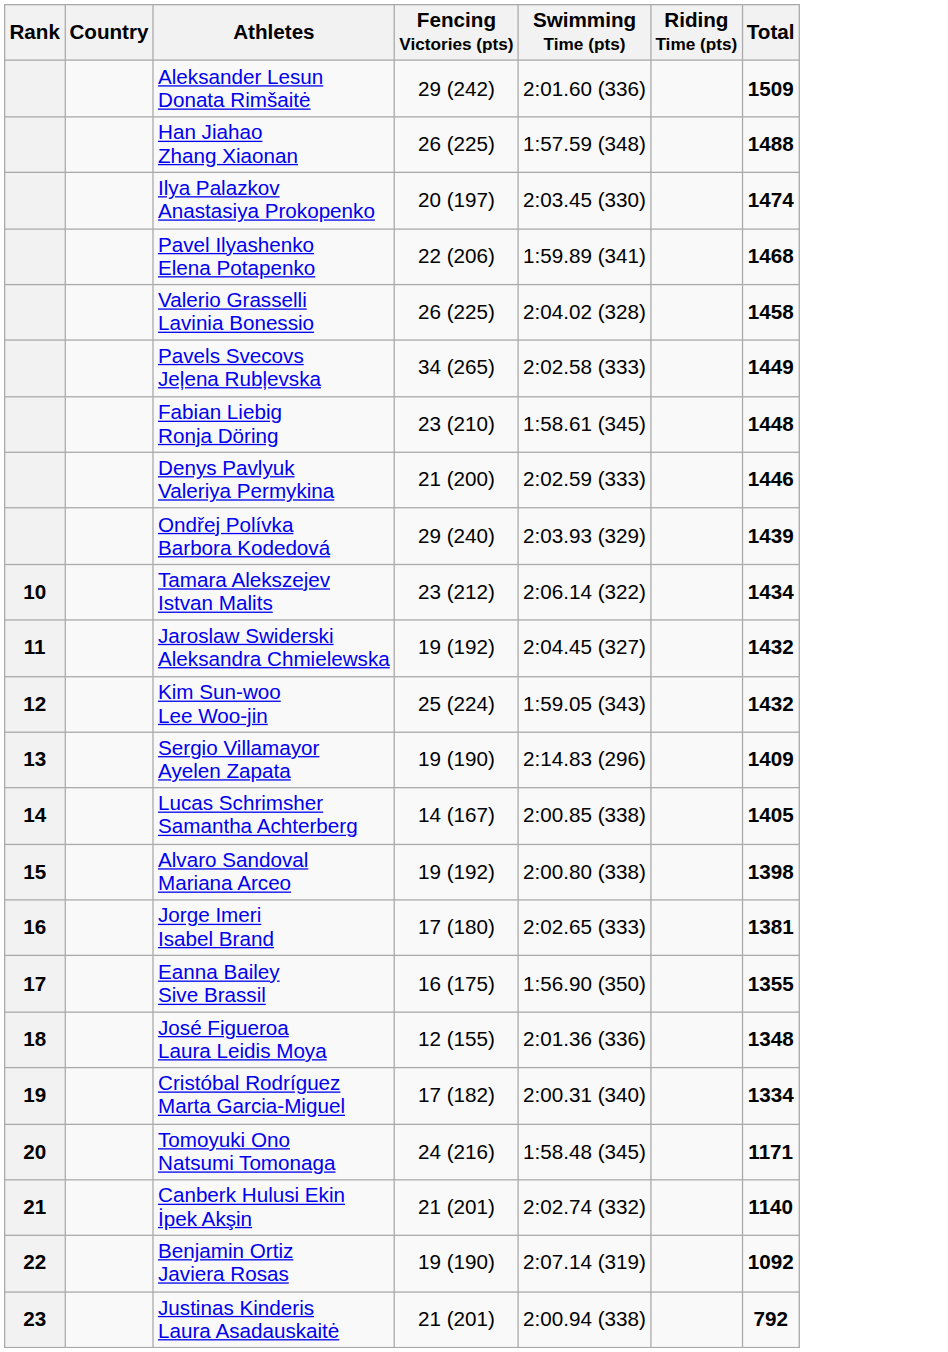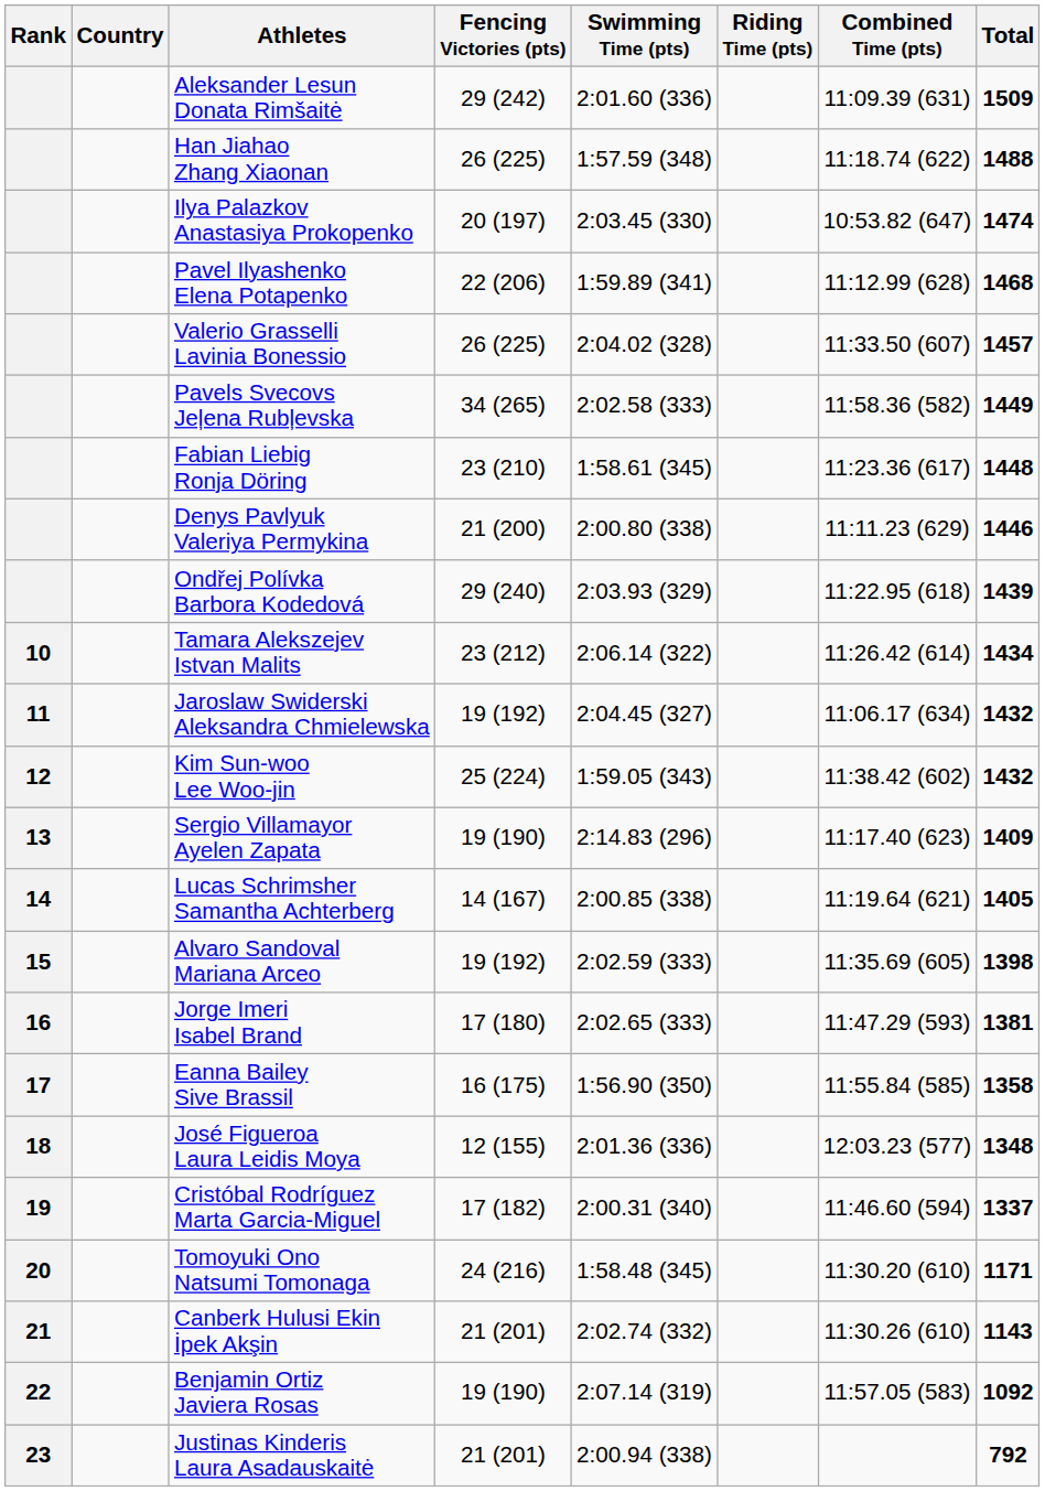 <table class="wikitable sortable" style="text-align:center;">
 <tr>
 <th>Rank</th>
 <th>Country</th>
 <th>Athletes</th>
 <th>Fencing <br><small>Victories (pts)</small></th>
 <th>Swimming <br><small>Time (pts)</small></th>
 <th>Riding <br><small>Time (pts)</small></th>
+<th>Combined <br><small>Time (pts)</small></th>
 <th>Total</th>
 </tr>
 <tr>
 <th></th>
 <td align=left></td>
 <td align=left><a href='#'>Aleksander Lesun</a><br><a href='#'>Donata Rimšaitė</a></td>
 <td>29 (242)</td>
 <td>2:01.60 (336)</td>
 <td></td>
+<td>11:09.39 (631)</td>
 <td><strong>1509</strong></td>
 </tr>
 <tr>
 <th></th>
 <td align=left></td>
 <td align=left><a href='#'>Han Jiahao</a><br><a href='#'>Zhang Xiaonan</a></td>
 <td>26 (225)</td>
 <td>1:57.59 (348)</td>
 <td></td>
+<td>11:18.74 (622)</td>
 <td><strong>1488</strong></td>
 </tr>
 <tr>
 <th></th>
 <td align=left></td>
 <td align=left><a href='#'>Ilya Palazkov</a><br><a href='#'>Anastasiya Prokopenko</a></td>
 <td>20 (197)</td>
 <td>2:03.45 (330)</td>
 <td></td>
+<td>10:53.82 (647)</td>
 <td><strong>1474</strong></td>
 </tr>
 <tr>
 <th></th>
 <td align=left></td>
 <td align=left><a href='#'>Pavel Ilyashenko</a><br><a href='#'>Elena Potapenko</a></td>
 <td>22 (206)</td>
 <td>1:59.89 (341)</td>
 <td></td>
+<td>11:12.99 (628)</td>
 <td><strong>1468</strong></td>
 </tr>
 <tr>
 <th></th>
 <td align=left></td>
 <td align=left><a href='#'>Valerio Grasselli</a><br><a href='#'>Lavinia Bonessio</a></td>
 <td>26 (225)</td>
 <td>2:04.02 (328)</td>
 <td></td>
-<td><strong>1458</strong></td>
+<td>11:33.50 (607)</td>
+<td><strong>1457</strong></td>
 </tr>
 <tr>
 <th></th>
 <td align=left></td>
 <td align=left><a href='#'>Pavels Svecovs</a><br><a href='#'>Jeļena Rubļevska</a></td>
 <td>34 (265)</td>
 <td>2:02.58 (333)</td>
 <td></td>
+<td>11:58.36 (582)</td>
 <td><strong>1449</strong></td>
 </tr>
 <tr>
 <th></th>
 <td align=left></td>
 <td align=left><a href='#'>Fabian Liebig</a><br><a href='#'>Ronja Döring</a></td>
 <td>23 (210)</td>
 <td>1:58.61 (345)</td>
 <td></td>
+<td>11:23.36 (617)</td>
 <td><strong>1448</strong></td>
 </tr>
 <tr>
 <th></th>
 <td align=left></td>
 <td align=left><a href='#'>Denys Pavlyuk</a><br><a href='#'>Valeriya Permykina</a></td>
 <td>21 (200)</td>
-<td>2:02.59 (333)</td>
+<td>2:00.80 (338)</td>
 <td></td>
+<td>11:11.23 (629)</td>
 <td><strong>1446</strong></td>
 </tr>
 <tr>
 <th></th>
 <td align=left></td>
 <td align=left><a href='#'>Ondřej Polívka</a><br><a href='#'>Barbora Kodedová</a></td>
 <td>29 (240)</td>
 <td>2:03.93 (329)</td>
 <td></td>
+<td>11:22.95 (618)</td>
 <td><strong>1439</strong></td>
 </tr>
 <tr>
 <th>10</th>
 <td align=left></td>
 <td align=left><a href='#'>Tamara Alekszejev</a><br><a href='#'>Istvan Malits</a></td>
 <td>23 (212)</td>
 <td>2:06.14 (322)</td>
 <td></td>
+<td>11:26.42 (614)</td>
 <td><strong>1434</strong></td>
 </tr>
 <tr>
 <th>11</th>
 <td align=left></td>
 <td align=left><a href='#'>Jaroslaw Swiderski</a><br><a href='#'>Aleksandra Chmielewska</a></td>
 <td>19 (192)</td>
 <td>2:04.45 (327)</td>
 <td></td>
+<td>11:06.17 (634)</td>
 <td><strong>1432</strong></td>
 </tr>
 <tr>
 <th>12</th>
 <td align=left></td>
 <td align=left><a href='#'>Kim Sun-woo</a><br><a href='#'>Lee Woo-jin</a></td>
 <td>25 (224)</td>
 <td>1:59.05 (343)</td>
 <td></td>
+<td>11:38.42 (602)</td>
 <td><strong>1432</strong></td>
 </tr>
 <tr>
 <th>13</th>
 <td align=left></td>
 <td align=left><a href='#'>Sergio Villamayor</a><br><a href='#'>Ayelen Zapata</a></td>
 <td>19 (190)</td>
 <td>2:14.83 (296)</td>
 <td></td>
+<td>11:17.40 (623)</td>
 <td><strong>1409</strong></td>
 </tr>
 <tr>
 <th>14</th>
 <td align=left></td>
 <td align=left><a href='#'>Lucas Schrimsher</a><br><a href='#'>Samantha Achterberg</a></td>
 <td>14 (167)</td>
 <td>2:00.85 (338)</td>
 <td></td>
+<td>11:19.64 (621)</td>
 <td><strong>1405</strong></td>
 </tr>
 <tr>
 <th>15</th>
 <td align=left></td>
 <td align=left><a href='#'>Alvaro Sandoval</a><br><a href='#'>Mariana Arceo</a></td>
 <td>19 (192)</td>
-<td>2:00.80 (338)</td>
+<td>2:02.59 (333)</td>
 <td></td>
+<td>11:35.69 (605)</td>
 <td><strong>1398</strong></td>
 </tr>
 <tr>
 <th>16</th>
 <td align=left></td>
 <td align=left><a href='#'>Jorge Imeri</a><br><a href='#'>Isabel Brand</a></td>
 <td>17 (180)</td>
 <td>2:02.65 (333)</td>
 <td></td>
+<td>11:47.29 (593)</td>
 <td><strong>1381</strong></td>
 </tr>
 <tr>
 <th>17</th>
 <td align=left></td>
 <td align=left><a href='#'>Eanna Bailey</a><br><a href='#'>Sive Brassil</a></td>
 <td>16 (175)</td>
 <td>1:56.90 (350)</td>
 <td></td>
-<td><strong>1355</strong></td>
+<td>11:55.84 (585)</td>
+<td><strong>1358</strong></td>
 </tr>
 <tr>
 <th>18</th>
 <td align=left></td>
 <td align=left><a href='#'>José Figueroa</a><br><a href='#'>Laura Leidis Moya</a></td>
 <td>12 (155)</td>
 <td>2:01.36 (336)</td>
 <td></td>
+<td>12:03.23 (577)</td>
 <td><strong>1348</strong></td>
 </tr>
 <tr>
 <th>19</th>
 <td align=left></td>
 <td align=left><a href='#'>Cristóbal Rodríguez</a><br><a href='#'>Marta Garcia-Miguel</a></td>
 <td>17 (182)</td>
 <td>2:00.31 (340)</td>
 <td></td>
-<td><strong>1334</strong></td>
+<td>11:46.60 (594)</td>
+<td><strong>1337</strong></td>
 </tr>
 <tr>
 <th>20</th>
 <td align=left></td>
 <td align=left><a href='#'>Tomoyuki Ono</a><br><a href='#'>Natsumi Tomonaga</a></td>
 <td>24 (216)</td>
 <td>1:58.48 (345)</td>
 <td></td>
+<td>11:30.20 (610)</td>
 <td><strong>1171</strong></td>
 </tr>
 <tr>
 <th>21</th>
 <td align=left></td>
 <td align=left><a href='#'>Canberk Hulusi Ekin</a><br><a href='#'>İpek Akşin</a></td>
 <td>21 (201)</td>
 <td>2:02.74 (332)</td>
 <td></td>
-<td><strong>1140</strong></td>
+<td>11:30.26 (610)</td>
+<td><strong>1143</strong></td>
 </tr>
 <tr>
 <th>22</th>
 <td align=left></td>
 <td align=left><a href='#'>Benjamin Ortiz</a><br><a href='#'>Javiera Rosas</a></td>
 <td>19 (190)</td>
 <td>2:07.14 (319)</td>
 <td></td>
+<td>11:57.05 (583)</td>
 <td><strong>1092</strong></td>
 </tr>
 <tr>
 <th>23</th>
 <td align=left></td>
 <td align=left><a href='#'>Justinas Kinderis</a><br><a href='#'>Laura Asadauskaitė</a></td>
 <td>21 (201)</td>
 <td>2:00.94 (338)</td>
 <td></td>
+<td></td>
 <td><strong>792</strong></td>
 </tr>
 </table>
